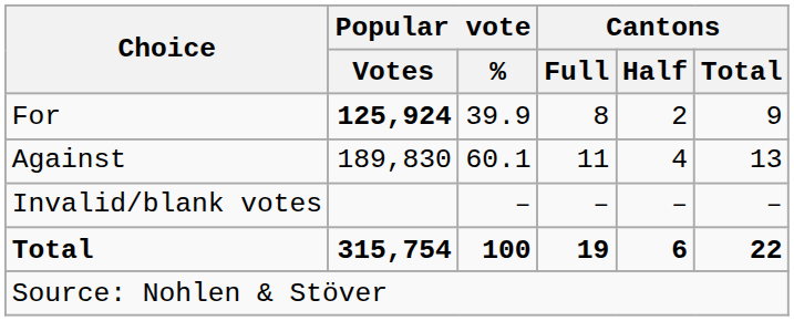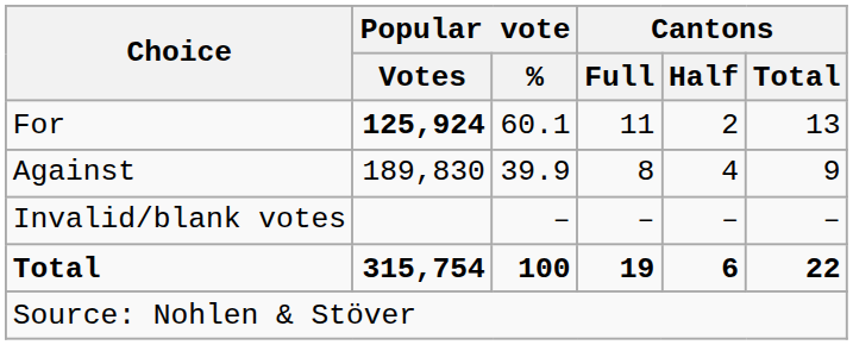 <table class=wikitable style=text-align:right>
 <tr>
 <th rowspan=2>Choice</th>
 <th colspan=2>Popular vote</th>
 <th colspan=3>Cantons</th>
 </tr>
 <tr>
 <th>Votes</th>
 <th>%</th>
 <th>Full</th>
 <th>Half</th>
 <th>Total</th>
 </tr>
 <tr>
 <td align=left>For</td>
 <td><strong>125,924</strong></td>
-<td>39.9</td>
-<td>8</td>
+<td>60.1</td>
+<td>11</td>
 <td>2</td>
-<td>9</td>
+<td>13</td>
 </tr>
 <tr>
 <td align=left>Against</td>
 <td>189,830</td>
-<td>60.1</td>
-<td>11</td>
+<td>39.9</td>
+<td>8</td>
 <td>4</td>
-<td>13</td>
+<td>9</td>
 </tr>
 <tr>
 <td align=left>Invalid/blank votes</td>
 <td></td>
 <td>–</td>
 <td>–</td>
 <td>–</td>
 <td>–</td>
 </tr>
 <tr>
 <td align=left><strong>Total</strong></td>
 <td><strong>315,754</strong></td>
 <td><strong>100</strong></td>
 <td><strong>19</strong></td>
 <td><strong>6</strong></td>
 <td><strong>22</strong></td>
 </tr>
 <tr>
 <td align=left colspan=6>Source: Nohlen & Stöver</td>
 </tr>
 </table>
